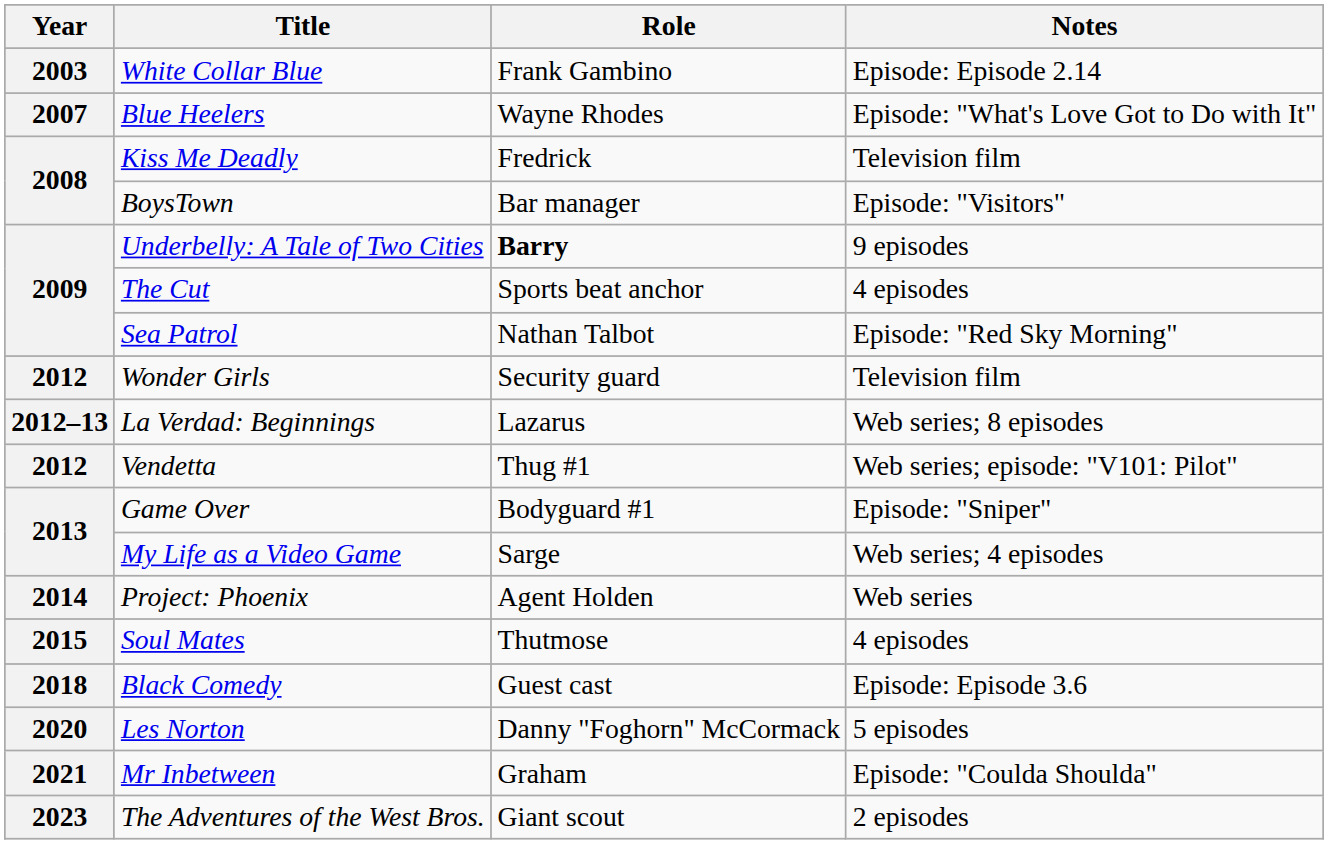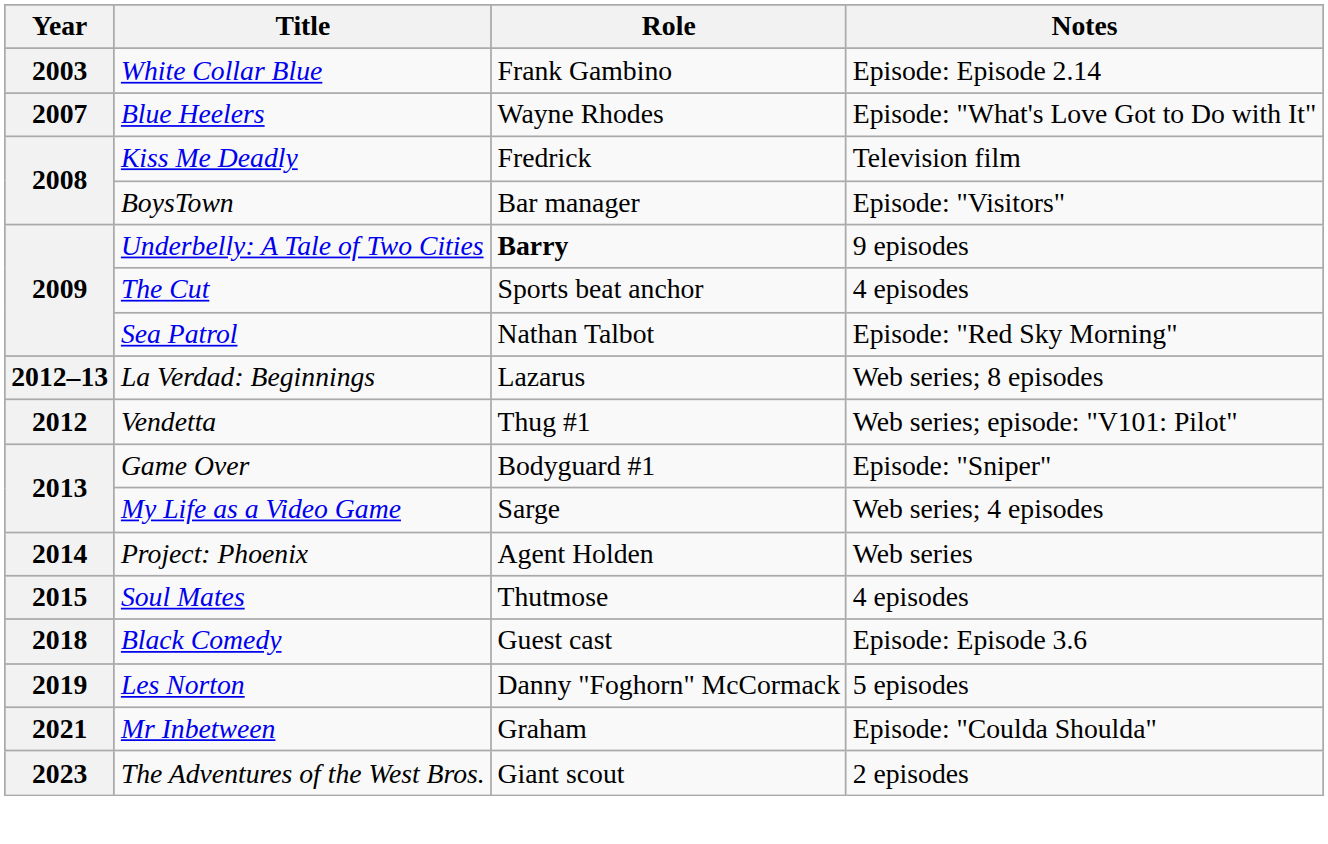 <table class="wikitable plainrowheaders sortable">
 <tr>
 <th scope="col">Year</th>
 <th scope="col">Title</th>
 <th scope="col">Role</th>
 <th scope="col" class="unsortable">Notes</th>
 </tr>
 <tr>
 <th scope="row">2003</th>
 <td><em><a href='#'>White Collar Blue</a></em></td>
 <td>Frank Gambino</td>
 <td>Episode: Episode 2.14</td>
 </tr>
 <tr>
 <th scope="row">2007</th>
 <td><em><a href='#'>Blue Heelers</a></em></td>
 <td>Wayne Rhodes</td>
 <td>Episode: "What's Love Got to Do with It"</td>
 </tr>
 <tr>
 <th scope="row"rowspan="2">2008</th>
 <td><em><a href='#'>Kiss Me Deadly</a></em></td>
 <td>Fredrick</td>
 <td>Television film</td>
 </tr>
 <tr>
 <td><em>BoysTown</em></td>
 <td>Bar manager</td>
 <td>Episode: "Visitors"</td>
 </tr>
 <tr>
 <th scope="row"rowspan="3">2009</th>
 <td><em><a href='#'>Underbelly: A Tale of Two Cities</a></em></td>
 <td><strong>Barry</strong></td>
 <td>9 episodes</td>
 </tr>
 <tr>
 <td><em><a href='#'>The Cut</a></em></td>
 <td>Sports beat anchor</td>
 <td>4 episodes</td>
 </tr>
 <tr>
 <td><em><a href='#'>Sea Patrol</a></em></td>
 <td>Nathan Talbot</td>
 <td>Episode: "Red Sky Morning"</td>
 </tr>
 <tr>
-<th scope="row">2012</th>
-<td><em>Wonder Girls</em></td>
-<td>Security guard</td>
-<td>Television film</td>
-</tr>
-<tr>
 <th scope="row">2012–13</th>
 <td><em>La Verdad: Beginnings</em></td>
 <td>Lazarus</td>
 <td>Web series; 8 episodes</td>
 </tr>
 <tr>
 <th scope="row">2012</th>
 <td><em>Vendetta</em></td>
 <td>Thug #1</td>
 <td>Web series; episode: "V101: Pilot"</td>
 </tr>
 <tr>
 <th scope="row"rowspan="2">2013</th>
 <td><em>Game Over</em></td>
 <td>Bodyguard #1</td>
 <td>Episode: "Sniper"</td>
 </tr>
 <tr>
 <td><em><a href='#'>My Life as a Video Game</a></em></td>
 <td>Sarge</td>
 <td>Web series; 4 episodes</td>
 </tr>
 <tr>
 <th scope="row">2014</th>
 <td><em>Project: Phoenix</em></td>
 <td>Agent Holden</td>
 <td>Web series</td>
 </tr>
 <tr>
 <th scope="row">2015</th>
 <td><em><a href='#'>Soul Mates</a></em></td>
 <td>Thutmose</td>
 <td>4 episodes</td>
 </tr>
 <tr>
 <th scope="row">2018</th>
 <td><em><a href='#'>Black Comedy</a></em></td>
 <td>Guest cast</td>
 <td>Episode: Episode 3.6</td>
 </tr>
 <tr>
-<th scope="row">2020</th>
+<th scope="row">2019</th>
 <td><em><a href='#'>Les Norton</a></em></td>
 <td>Danny "Foghorn" McCormack</td>
 <td>5 episodes</td>
 </tr>
 <tr>
 <th scope="row">2021</th>
 <td><em><a href='#'>Mr Inbetween</a></em></td>
 <td>Graham</td>
 <td>Episode: "Coulda Shoulda"</td>
 </tr>
 <tr>
 <th scope="row">2023</th>
 <td><em>The Adventures of the West Bros.</em></td>
 <td>Giant scout</td>
 <td>2 episodes</td>
 </tr>
 </table>
